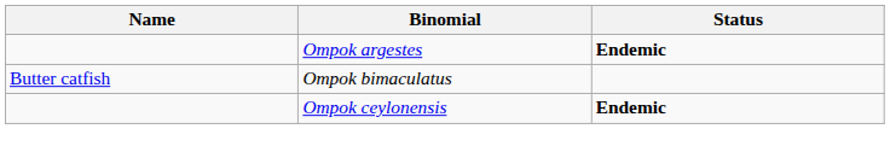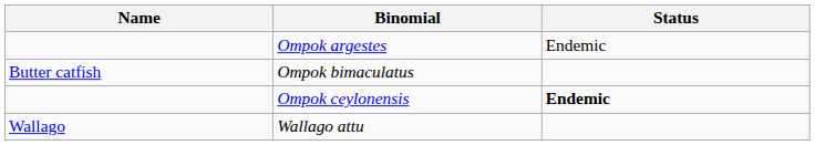 <table width=60% class="wikitable">
 <tr>
 <th width=20%>Name</th>
 <th width=20%>Binomial</th>
 <th width=20%>Status</th>
 </tr>
 <tr>
 <td></td>
 <td><em><a href='#'>Ompok argestes</a></em></td>
-<td><strong>Endemic</strong></td>
+<td>Endemic</td>
 </tr>
 <tr>
 <td><a href='#'>Butter catfish</a><br></td>
 <td><em>Ompok bimaculatus</em></td>
 <td></td>
 </tr>
 <tr>
 <td></td>
 <td><em><a href='#'>Ompok ceylonensis</a></em></td>
 <td><strong>Endemic</strong></td>
 </tr>
+<tr>
+<td><a href='#'>Wallago</a><br></td>
+<td><em>Wallago attu</em></td>
+<td></td>
+</tr>
 </table>
